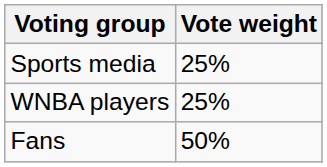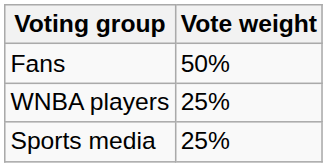 <table class="wikitable">
 <tr>
 <th>Voting group</th>
 <th>Vote weight</th>
 </tr>
 <tr>
-<td>Sports media</td>
-<td>25%</td>
+<td>Fans</td>
+<td>50%</td>
 </tr>
 <tr>
 <td>WNBA players</td>
 <td>25%</td>
 </tr>
 <tr>
-<td>Fans</td>
-<td>50%</td>
+<td>Sports media</td>
+<td>25%</td>
 </tr>
 </table>
